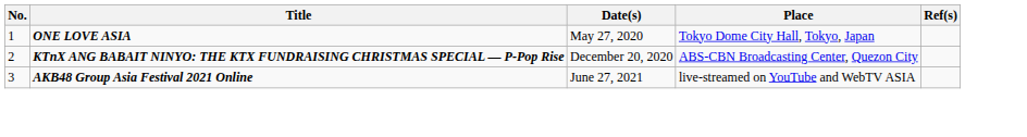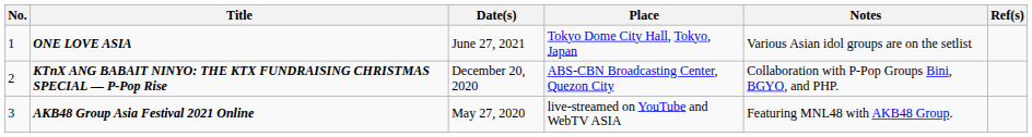 <table class="wikitable">
 <tr>
 <th>No.</th>
 <th>Title</th>
 <th>Date(s)</th>
 <th>Place</th>
+<th>Notes</th>
 <th>Ref(s)</th>
 </tr>
 <tr>
 <td>1</td>
 <td><strong><em>ONE LOVE ASIA</em></strong></td>
-<td>May 27, 2020</td>
+<td>June 27, 2021</td>
 <td><a href='#'>Tokyo Dome City Hall</a>, <a href='#'>Tokyo</a>, <a href='#'>Japan</a></td>
+<td>Various Asian idol groups are on the setlist</td>
 <td></td>
 </tr>
 <tr>
 <td>2</td>
 <td><strong><em>KTnX ANG BABAIT NINYO: THE KTX FUNDRAISING CHRISTMAS SPECIAL — P-Pop Rise</em></strong></td>
 <td>December 20, 2020</td>
 <td><a href='#'>ABS-CBN Broadcasting Center</a>, <a href='#'>Quezon City</a></td>
+<td>Collaboration with P-Pop Groups <a href='#'>Bini</a>, <a href='#'>BGYO</a>, and PHP.</td>
 <td></td>
 </tr>
 <tr>
 <td>3</td>
 <td><strong><em>AKB48 Group Asia Festival 2021 Online</em></strong></td>
-<td>June 27, 2021</td>
+<td>May 27, 2020</td>
 <td>live-streamed on <a href='#'>YouTube</a> and WebTV ASIA</td>
+<td>Featuring MNL48 with <a href='#'>AKB48 Group</a>.</td>
 <td></td>
 </tr>
 </table>
